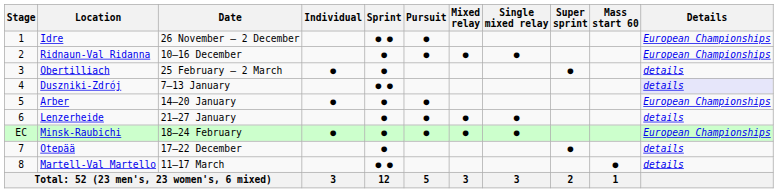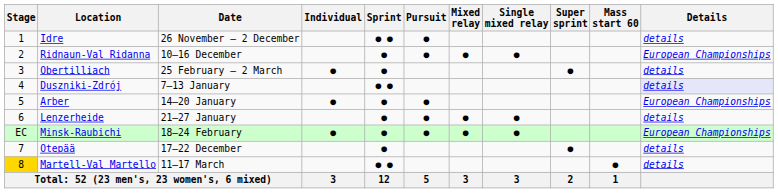 <table class="wikitable" border="1">
 <tr>
 <th>Stage</th>
 <th>Location</th>
 <th>Date</th>
 <th>Individual</th>
 <th>Sprint</th>
 <th>Pursuit</th>
 <th>Mixed<br>relay</th>
 <th>Single<br>mixed relay</th>
 <th>Super<br>sprint</th>
 <th>Mass<br>start 60</th>
 <th>Details</th>
 </tr>
 <tr align=center>
 <td>1</td>
 <td align=left> <a href='#'>Idre</a></td>
 <td align=left>26 November – 2 December</td>
 <td></td>
 <td>● ●</td>
 <td>●</td>
 <td></td>
 <td></td>
 <td></td>
 <td></td>
-<td align=left><a href='#'><em>European Championships</em></a></td>
+<td align=left><a href='#'><em>details</em></a></td>
 </tr>
 <tr align=center>
 <td>2</td>
 <td align=left> <a href='#'>Ridnaun-Val Ridanna</a></td>
 <td align=left>10–16 December</td>
 <td></td>
 <td>●</td>
 <td>●</td>
 <td>●</td>
 <td>●</td>
 <td></td>
 <td></td>
 <td align=left><a href='#'><em>European Championships</em></a></td>
 </tr>
 <tr align=center>
 <td>3</td>
 <td align=left> <a href='#'>Obertilliach</a></td>
 <td align=left>25 February – 2 March</td>
 <td>●</td>
 <td>●</td>
 <td></td>
 <td></td>
 <td></td>
 <td>●</td>
 <td></td>
 <td align=left><a href='#'><em>details</em></a></td>
 </tr>
 <tr align=center>
 <td>4</td>
 <td align=left> <a href='#'>Duszniki-Zdrój</a></td>
 <td align=left>7–13 January</td>
 <td></td>
 <td>● ●</td>
 <td></td>
 <td></td>
 <td></td>
 <td></td>
 <td></td>
 <td align=left style="background: lavender;"><a href='#'><em>details</em></a></td>
 </tr>
 <tr align=center>
 <td>5</td>
 <td align=left> <a href='#'>Arber</a></td>
 <td align=left>14–20 January</td>
 <td>●</td>
 <td>●</td>
 <td>●</td>
 <td></td>
 <td></td>
 <td></td>
 <td></td>
 <td align=left><a href='#'><em>European Championships</em></a></td>
 </tr>
 <tr align=center>
 <td>6</td>
 <td align=left> <a href='#'>Lenzerheide</a></td>
 <td align=left>21–27 January</td>
 <td></td>
 <td>●</td>
 <td>●</td>
 <td>●</td>
 <td>●</td>
 <td></td>
 <td></td>
 <td align=left><a href='#'><em>details</em></a></td>
 </tr>
 <tr align=center style="background:#CCFFCC">
 <td>EC</td>
 <td align=left> <a href='#'>Minsk-Raubichi</a></td>
 <td align=left>18–24 February</td>
 <td>●</td>
 <td>●</td>
 <td>●</td>
 <td>●</td>
 <td>●</td>
 <td></td>
 <td></td>
 <td align=left><a href='#'><em>European Championships</em></a></td>
 </tr>
 <tr align=center>
 <td>7</td>
 <td align=left> <a href='#'>Otepää</a></td>
 <td align=left>17–22 December</td>
 <td></td>
 <td>●</td>
 <td></td>
 <td></td>
 <td></td>
 <td>●</td>
 <td></td>
 <td align=left><a href='#'><em>details</em></a></td>
 </tr>
 <tr align=center>
-<td>8</td>
+<td style="background: gold;">8</td>
 <td align=left> <a href='#'>Martell-Val Martello</a></td>
 <td align=left>11–17 March</td>
 <td></td>
 <td>● ●</td>
 <td></td>
 <td></td>
 <td></td>
 <td></td>
 <td>●</td>
 <td align=left><a href='#'><em>details</em></a></td>
 </tr>
 <tr align=center>
 <th colspan="3">Total: 52 (23 men's, 23 women's, 6 mixed)</th>
 <th>3</th>
 <th>12</th>
 <th>5</th>
 <th>3</th>
 <th>3</th>
 <th>2</th>
 <th>1</th>
 <th></th>
 </tr>
 </table>
